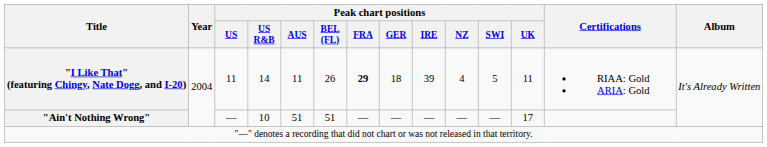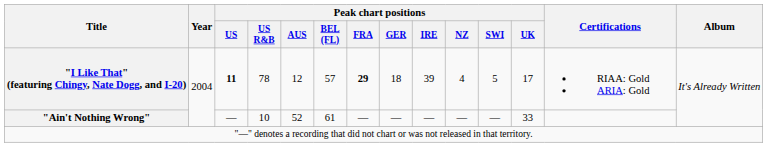 <table class="wikitable plainrowheaders" style="text-align:center;">
 <tr>
 <th scope="col" rowspan="2" style="width:17em;">Title</th>
 <th scope="col" rowspan="2">Year</th>
 <th scope="col" colspan="10">Peak chart positions</th>
 <th scope="col" rowspan="2" style="width:12em;"><a href='#'>Certifications</a></th>
 <th scope="col" rowspan="2">Album</th>
 </tr>
 <tr>
 <th style="width:3em;font-size:90%"><a href='#'>US</a><br></th>
 <th style="width:3em;font-size:90%"><a href='#'>US<br>R&B</a><br></th>
 <th style="width:3em;font-size:90%"><a href='#'>AUS</a><br></th>
 <th style="width:3em;font-size:90%"><a href='#'>BEL<br>(FL)</a><br></th>
 <th style="width:3em;font-size:90%"><a href='#'>FRA</a><br></th>
 <th style="width:3em;font-size:90%"><a href='#'>GER</a><br></th>
 <th style="width:3em;font-size:90%"><a href='#'>IRE</a><br></th>
 <th style="width:3em;font-size:90%"><a href='#'>NZ</a><br></th>
 <th style="width:3em;font-size:90%"><a href='#'>SWI</a><br></th>
 <th style="width:3em;font-size:90%"><a href='#'>UK</a><br></th>
 </tr>
 <tr>
 <th scope="row">"<a href='#'>I Like That</a>"<br><span>(featuring <a href='#'>Chingy</a>, <a href='#'>Nate Dogg</a>, and <a href='#'>I-20</a>)</span></th>
 <td rowspan="2">2004</td>
-<td>11</td>
-<td>14</td>
-<td>11</td>
-<td>26</td>
+<td><strong>11</strong></td>
+<td>78</td>
+<td>12</td>
+<td>57</td>
 <td><strong>29</strong></td>
 <td>18</td>
 <td>39</td>
 <td>4</td>
 <td>5</td>
-<td>11</td>
+<td>17</td>
 <td><br><ul><li>RIAA: Gold</li><li><a href='#'>ARIA</a>: Gold</li></ul></td>
 <td rowspan="2"><em>It's Already Written</em></td>
 </tr>
 <tr>
 <th scope="row">"Ain't Nothing Wrong"</th>
 <td>—</td>
 <td>10</td>
-<td>51</td>
-<td>51</td>
+<td>52</td>
+<td>61</td>
 <td>—</td>
 <td>—</td>
 <td>—</td>
 <td>—</td>
 <td>—</td>
-<td>17</td>
+<td>33</td>
 <td></td>
 </tr>
 <tr>
 <td colspan="14" style="font-size:90%">"—" denotes a recording that did not chart or was not released in that territory.</td>
 </tr>
 </table>
